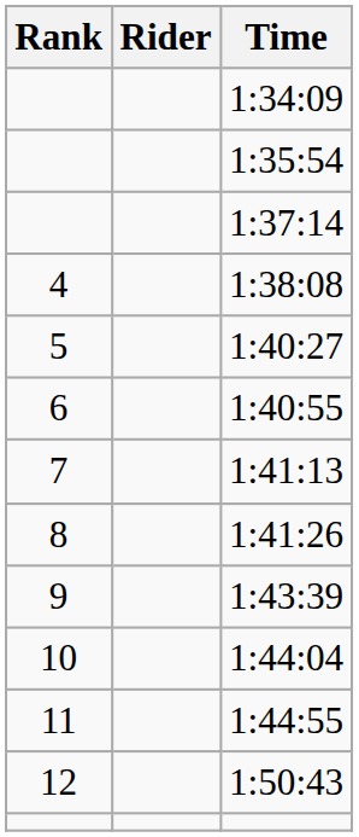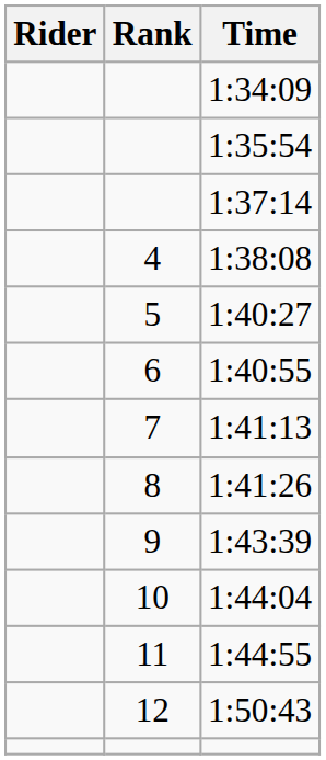 <table class="wikitable" style="font-size:95%" style="width:35em;">
 <tr>
+<th>Rider</th>
 <th>Rank</th>
-<th>Rider</th>
 <th>Time</th>
 </tr>
 <tr>
+<td></td>
 <td align=center></td>
-<td></td>
 <td align=center>1:34:09</td>
 </tr>
 <tr>
+<td></td>
 <td align=center></td>
-<td></td>
 <td align=center>1:35:54</td>
 </tr>
 <tr>
+<td></td>
 <td align=center></td>
-<td></td>
 <td align=center>1:37:14</td>
 </tr>
 <tr>
+<td></td>
 <td align=center>4</td>
-<td></td>
 <td align=center>1:38:08</td>
 </tr>
 <tr>
+<td></td>
 <td align=center>5</td>
-<td></td>
 <td align=center>1:40:27</td>
 </tr>
 <tr>
+<td></td>
 <td align=center>6</td>
-<td></td>
 <td align=center>1:40:55</td>
 </tr>
 <tr>
+<td></td>
 <td align=center>7</td>
-<td></td>
 <td align=center>1:41:13</td>
 </tr>
 <tr>
+<td></td>
 <td align=center>8</td>
-<td></td>
 <td align=center>1:41:26</td>
 </tr>
 <tr>
+<td></td>
 <td align=center>9</td>
-<td></td>
 <td align=center>1:43:39</td>
 </tr>
 <tr>
+<td></td>
 <td align=center>10</td>
-<td></td>
 <td align=center>1:44:04</td>
 </tr>
 <tr>
+<td></td>
 <td align=center>11</td>
-<td></td>
 <td align=center>1:44:55</td>
 </tr>
 <tr>
+<td></td>
 <td align=center>12</td>
-<td></td>
 <td align=center>1:50:43</td>
 </tr>
 <tr>
+<td></td>
 <td align=center></td>
-<td></td>
 <td align=center></td>
 </tr>
 </table>
